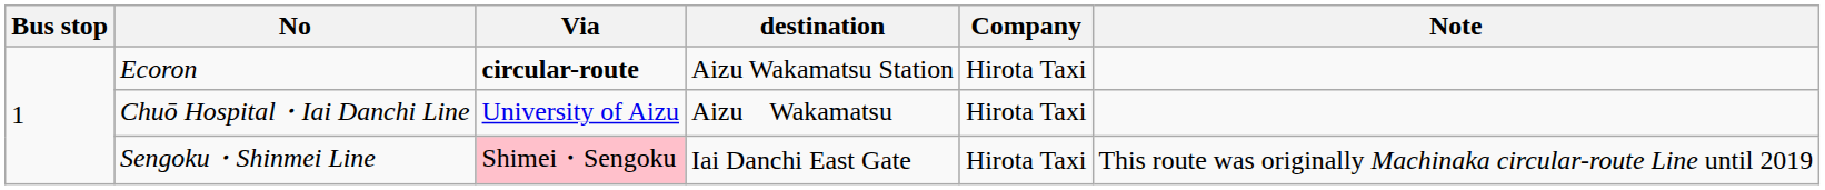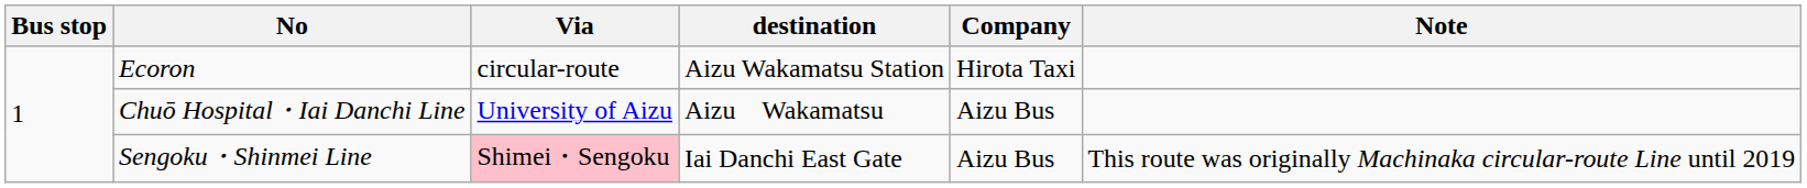 <table class="wikitable">
 <tr>
 <th>Bus stop</th>
 <th>No</th>
 <th>Via</th>
 <th>destination</th>
 <th>Company</th>
 <th>Note</th>
 </tr>
 <tr>
 <td rowspan="3">1</td>
 <td><em>Ecoron</em></td>
-<td><strong>circular-route</strong></td>
+<td>circular-route</td>
 <td>Aizu Wakamatsu Station</td>
 <td>Hirota Taxi</td>
 <td></td>
 </tr>
 <tr>
 <td><em>Chuō Hospital・Iai Danchi Line</em></td>
 <td><a href='#'>University of Aizu</a></td>
 <td>Aizu　Wakamatsu</td>
-<td>Hirota Taxi</td>
+<td>Aizu Bus</td>
 <td></td>
 </tr>
 <tr>
 <td><em>Sengoku・Shinmei Line</em></td>
 <td style="background: pink;">Shimei・Sengoku</td>
 <td>Iai Danchi East Gate</td>
-<td>Hirota Taxi</td>
+<td>Aizu Bus</td>
 <td>This route was originally <em>Machinaka circular-route Line</em> until 2019</td>
 </tr>
 </table>
